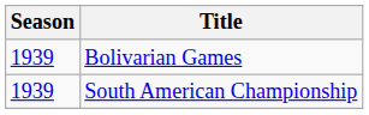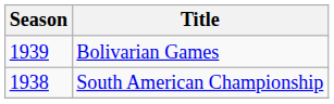 <table class="wikitable">
 <tr>
 <th>Season</th>
 <th>Title</th>
 </tr>
 <tr>
 <td><a href='#'>1939</a></td>
 <td><a href='#'>Bolivarian Games</a></td>
 </tr>
 <tr>
-<td><a href='#'>1939</a></td>
+<td><a href='#'>1938</a></td>
 <td><a href='#'>South American Championship</a></td>
 </tr>
 <tr>
 </tr>
 </table>
